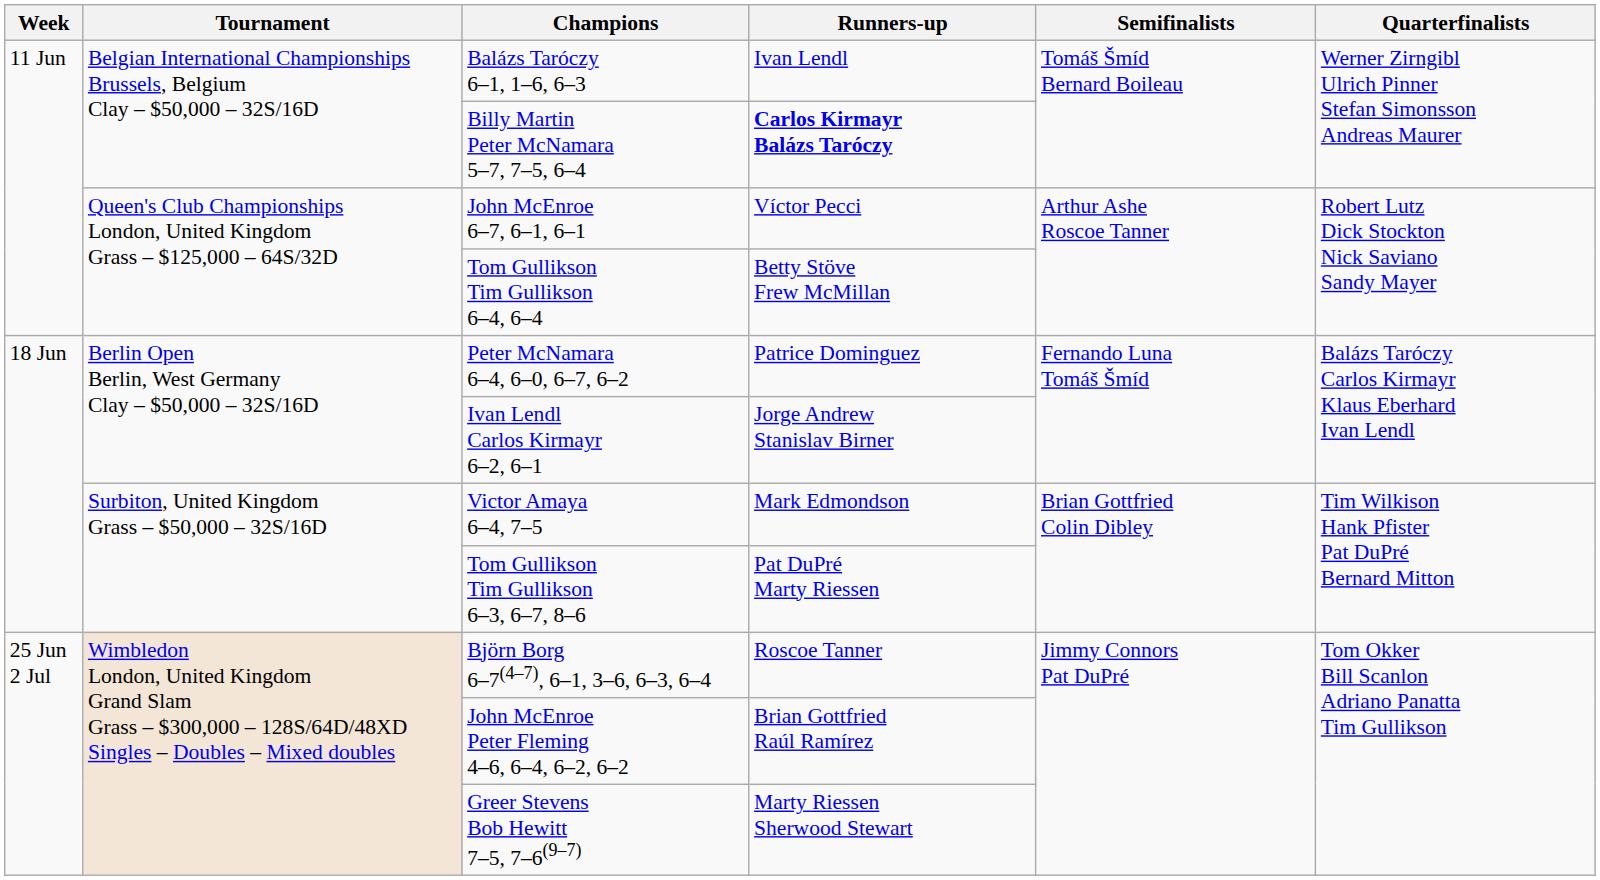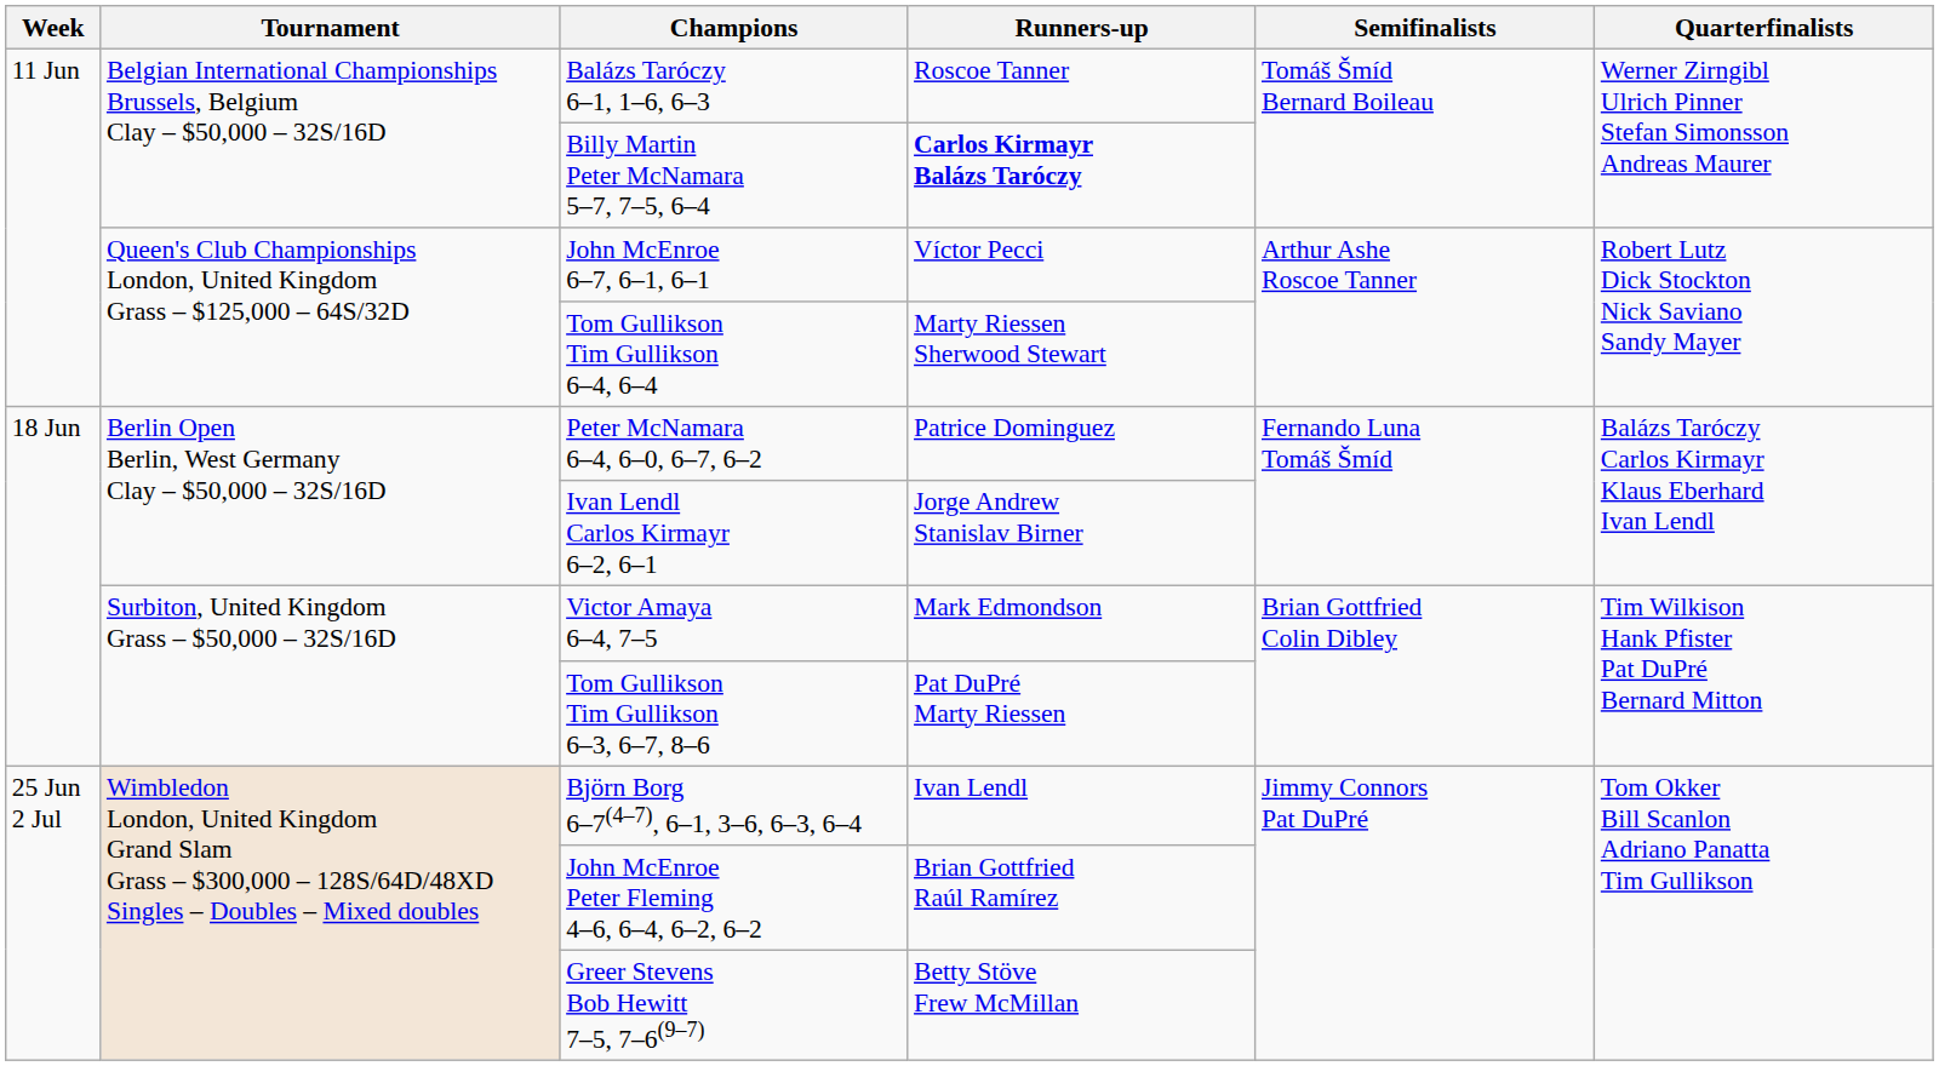 <table class=wikitable style=font-size:95%>
 <tr>
 <th style="width:48px;">Week</th>
 <th style="width:260px;">Tournament</th>
 <th style="width:195px;">Champions</th>
 <th style="width:195px;">Runners-up</th>
 <th style="width:190px;">Semifinalists</th>
 <th style="width:190px;">Quarterfinalists</th>
 </tr>
 <tr valign=top>
 <td rowspan=4>11 Jun</td>
 <td rowspan=2><a href='#'>Belgian International Championships</a> <br> <a href='#'>Brussels</a>, Belgium <br> Clay – $50,000 – 32S/16D</td>
 <td> <a href='#'>Balázs Taróczy</a> <br> 6–1, 1–6, 6–3</td>
-<td> <a href='#'>Ivan Lendl</a></td>
+<td> <a href='#'>Roscoe Tanner</a></td>
 <td rowspan=2> <a href='#'>Tomáš Šmíd</a> <br>  <a href='#'>Bernard Boileau</a></td>
 <td rowspan=2> <a href='#'>Werner Zirngibl</a> <br>  <a href='#'>Ulrich Pinner</a> <br>  <a href='#'>Stefan Simonsson</a> <br>  <a href='#'>Andreas Maurer</a></td>
 </tr>
 <tr valign=top>
 <td> <a href='#'>Billy Martin</a> <br>  <a href='#'>Peter McNamara</a> <br> 5–7, 7–5, 6–4</td>
 <td><strong> <a href='#'>Carlos Kirmayr</a> <br>  <a href='#'>Balázs Taróczy</a></strong></td>
 </tr>
 <tr valign=top>
 <td rowspan=2><a href='#'>Queen's Club Championships</a> <br> London, United Kingdom <br> Grass – $125,000 – 64S/32D</td>
 <td> <a href='#'>John McEnroe</a> <br> 6–7, 6–1, 6–1</td>
 <td> <a href='#'>Víctor Pecci</a></td>
 <td rowspan=2> <a href='#'>Arthur Ashe</a> <br>  <a href='#'>Roscoe Tanner</a></td>
 <td rowspan=2> <a href='#'>Robert Lutz</a> <br>  <a href='#'>Dick Stockton</a> <br>  <a href='#'>Nick Saviano</a> <br>  <a href='#'>Sandy Mayer</a></td>
 </tr>
 <tr valign=top>
 <td> <a href='#'>Tom Gullikson</a> <br>  <a href='#'>Tim Gullikson</a> <br> 6–4, 6–4</td>
-<td> <a href='#'>Betty Stöve</a> <br>  <a href='#'>Frew McMillan</a></td>
+<td> <a href='#'>Marty Riessen</a> <br>  <a href='#'>Sherwood Stewart</a></td>
 </tr>
 <tr valign=top>
 <td rowspan=4>18 Jun</td>
 <td rowspan=2><a href='#'>Berlin Open</a> <br> Berlin, West Germany <br> Clay – $50,000 – 32S/16D</td>
 <td> <a href='#'>Peter McNamara</a> <br> 6–4, 6–0, 6–7, 6–2</td>
 <td> <a href='#'>Patrice Dominguez</a></td>
 <td rowspan=2> <a href='#'>Fernando Luna</a> <br>  <a href='#'>Tomáš Šmíd</a></td>
 <td rowspan=2> <a href='#'>Balázs Taróczy</a> <br>  <a href='#'>Carlos Kirmayr</a> <br>  <a href='#'>Klaus Eberhard</a> <br>  <a href='#'>Ivan Lendl</a></td>
 </tr>
 <tr valign=top>
 <td> <a href='#'>Ivan Lendl</a> <br>  <a href='#'>Carlos Kirmayr</a> <br> 6–2, 6–1</td>
 <td> <a href='#'>Jorge Andrew</a> <br>  <a href='#'>Stanislav Birner</a></td>
 </tr>
 <tr valign=top>
 <td rowspan=2><a href='#'>Surbiton</a>, United Kingdom <br> Grass – $50,000 – 32S/16D</td>
 <td> <a href='#'>Victor Amaya</a><br>6–4, 7–5</td>
 <td> <a href='#'>Mark Edmondson</a></td>
 <td rowspan=2> <a href='#'>Brian Gottfried</a> <br>  <a href='#'>Colin Dibley</a></td>
 <td rowspan=2> <a href='#'>Tim Wilkison</a> <br>  <a href='#'>Hank Pfister</a> <br>  <a href='#'>Pat DuPré</a> <br>  <a href='#'>Bernard Mitton</a></td>
 </tr>
 <tr valign=top>
 <td> <a href='#'>Tom Gullikson</a> <br>  <a href='#'>Tim Gullikson</a> <br> 6–3, 6–7, 8–6</td>
 <td> <a href='#'>Pat DuPré</a> <br>  <a href='#'>Marty Riessen</a></td>
 </tr>
 <tr valign=top>
 <td rowspan=3>25 Jun<br>2 Jul</td>
 <td style="background:#f3e6d7;" rowspan=3><a href='#'>Wimbledon</a> <br> London, United Kingdom <br> Grand Slam <br> Grass – $300,000 – 128S/64D/48XD <br> <a href='#'>Singles</a> – <a href='#'>Doubles</a> – <a href='#'>Mixed doubles</a></td>
 <td> <a href='#'>Björn Borg</a> <br> 6–7<sup>(4–7)</sup>, 6–1, 3–6, 6–3, 6–4</td>
-<td> <a href='#'>Roscoe Tanner</a></td>
+<td> <a href='#'>Ivan Lendl</a></td>
 <td rowspan=3> <a href='#'>Jimmy Connors</a> <br>  <a href='#'>Pat DuPré</a></td>
 <td rowspan=3> <a href='#'>Tom Okker</a> <br>  <a href='#'>Bill Scanlon</a> <br>  <a href='#'>Adriano Panatta</a> <br>  <a href='#'>Tim Gullikson</a></td>
 </tr>
 <tr valign=top>
 <td> <a href='#'>John McEnroe</a> <br>  <a href='#'>Peter Fleming</a> <br> 4–6, 6–4, 6–2, 6–2</td>
 <td> <a href='#'>Brian Gottfried</a> <br>  <a href='#'>Raúl Ramírez</a></td>
 </tr>
 <tr valign=top>
 <td> <a href='#'>Greer Stevens</a> <br>  <a href='#'>Bob Hewitt</a> <br> 7–5, 7–6<sup>(9–7)</sup></td>
-<td> <a href='#'>Marty Riessen</a> <br>  <a href='#'>Sherwood Stewart</a></td>
+<td> <a href='#'>Betty Stöve</a> <br>  <a href='#'>Frew McMillan</a></td>
 </tr>
 </table>
